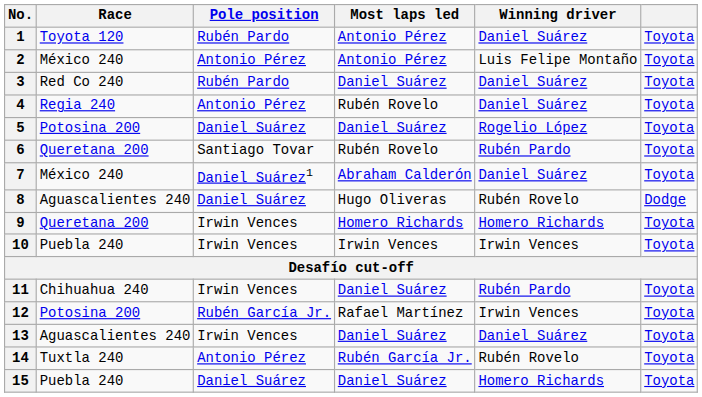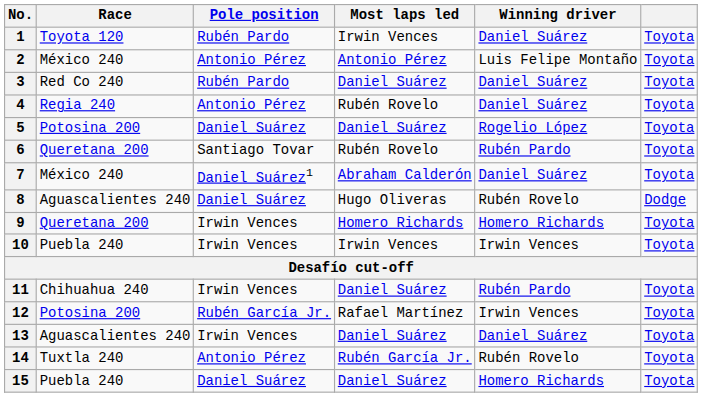 <table class="wikitable sortable" style="font-size:95%">
 <tr>
 <th>No.</th>
 <th>Race</th>
 <th><a href='#'>Pole position</a></th>
 <th>Most laps led</th>
 <th>Winning driver</th>
 <th></th>
 </tr>
 <tr>
 <th>1</th>
 <td><a href='#'>Toyota 120</a></td>
 <td><a href='#'>Rubén Pardo</a></td>
-<td><a href='#'>Antonio Pérez</a></td>
+<td>Irwin Vences</td>
 <td><a href='#'>Daniel Suárez</a></td>
 <td><a href='#'>Toyota</a></td>
 </tr>
 <tr>
 <th>2</th>
 <td>México 240</td>
 <td><a href='#'>Antonio Pérez</a></td>
 <td><a href='#'>Antonio Pérez</a></td>
 <td>Luis Felipe Montaño</td>
 <td><a href='#'>Toyota</a></td>
 </tr>
 <tr>
 <th>3</th>
 <td>Red Co 240</td>
 <td><a href='#'>Rubén Pardo</a></td>
 <td><a href='#'>Daniel Suárez</a></td>
 <td><a href='#'>Daniel Suárez</a></td>
 <td><a href='#'>Toyota</a></td>
 </tr>
 <tr>
 <th>4</th>
 <td><a href='#'>Regia 240</a></td>
 <td><a href='#'>Antonio Pérez</a></td>
 <td>Rubén Rovelo</td>
 <td><a href='#'>Daniel Suárez</a></td>
 <td><a href='#'>Toyota</a></td>
 </tr>
 <tr>
 <th>5</th>
 <td><a href='#'>Potosina 200</a></td>
 <td><a href='#'>Daniel Suárez</a></td>
 <td><a href='#'>Daniel Suárez</a></td>
 <td><a href='#'>Rogelio López</a></td>
 <td><a href='#'>Toyota</a></td>
 </tr>
 <tr>
 <th>6</th>
 <td><a href='#'>Queretana 200</a></td>
 <td>Santiago Tovar</td>
 <td>Rubén Rovelo</td>
 <td><a href='#'>Rubén Pardo</a></td>
 <td><a href='#'>Toyota</a></td>
 </tr>
 <tr>
 <th>7</th>
 <td>México 240</td>
 <td><a href='#'>Daniel Suárez</a><sup>1</sup></td>
 <td><a href='#'>Abraham Calderón</a></td>
 <td><a href='#'>Daniel Suárez</a></td>
 <td><a href='#'>Toyota</a></td>
 </tr>
 <tr>
 <th>8</th>
 <td>Aguascalientes 240</td>
 <td><a href='#'>Daniel Suárez</a></td>
 <td>Hugo Oliveras</td>
 <td>Rubén Rovelo</td>
 <td><a href='#'>Dodge</a></td>
 </tr>
 <tr>
 <th>9</th>
 <td><a href='#'>Queretana 200</a></td>
 <td>Irwin Vences</td>
 <td><a href='#'>Homero Richards</a></td>
 <td><a href='#'>Homero Richards</a></td>
 <td><a href='#'>Toyota</a></td>
 </tr>
 <tr>
 <th>10</th>
 <td>Puebla 240</td>
 <td>Irwin Vences</td>
 <td>Irwin Vences</td>
 <td>Irwin Vences</td>
 <td><a href='#'>Toyota</a></td>
 </tr>
 <tr>
 <th colspan="7">Desafío cut-off</th>
 </tr>
 <tr>
 <th>11</th>
 <td>Chihuahua 240</td>
 <td>Irwin Vences</td>
 <td><a href='#'>Daniel Suárez</a></td>
 <td><a href='#'>Rubén Pardo</a></td>
 <td><a href='#'>Toyota</a></td>
 </tr>
 <tr>
 <th>12</th>
 <td><a href='#'>Potosina 200</a></td>
 <td><a href='#'>Rubén García Jr.</a></td>
 <td>Rafael Martínez</td>
 <td>Irwin Vences</td>
 <td><a href='#'>Toyota</a></td>
 </tr>
 <tr>
 <th>13</th>
 <td>Aguascalientes 240</td>
 <td>Irwin Vences</td>
 <td><a href='#'>Daniel Suárez</a></td>
 <td><a href='#'>Daniel Suárez</a></td>
 <td><a href='#'>Toyota</a></td>
 </tr>
 <tr>
 <th>14</th>
 <td>Tuxtla 240</td>
 <td><a href='#'>Antonio Pérez</a></td>
 <td><a href='#'>Rubén García Jr.</a></td>
 <td>Rubén Rovelo</td>
 <td><a href='#'>Toyota</a></td>
 </tr>
 <tr>
 <th>15</th>
 <td>Puebla 240</td>
 <td><a href='#'>Daniel Suárez</a></td>
 <td><a href='#'>Daniel Suárez</a></td>
 <td><a href='#'>Homero Richards</a></td>
 <td><a href='#'>Toyota</a></td>
 </tr>
 </table>
